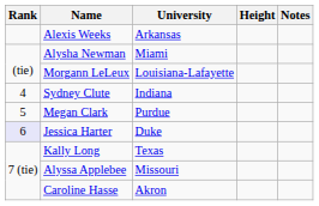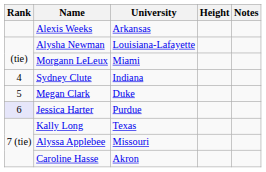 <table class="wikitable sortable" style="text-align:center">
 <tr>
 <th>Rank</th>
 <th>Name</th>
 <th>University</th>
 <th>Height</th>
 <th>Notes</th>
 </tr>
 <tr>
 <td></td>
 <td align=left><a href='#'>Alexis Weeks</a></td>
 <td align=left><a href='#'>Arkansas</a></td>
 <td></td>
 <td></td>
 </tr>
 <tr>
 <td rowspan=2><br>(tie)</td>
 <td align=left><a href='#'>Alysha Newman</a> </td>
-<td align=left><a href='#'>Miami</a></td>
+<td align=left><a href='#'>Louisiana-Lafayette</a></td>
 <td></td>
 <td></td>
 </tr>
 <tr>
 <td align=left><a href='#'>Morgann LeLeux</a></td>
-<td align=left><a href='#'>Louisiana-Lafayette</a></td>
+<td align=left><a href='#'>Miami</a></td>
 <td></td>
 <td></td>
 </tr>
 <tr>
 <td>4</td>
 <td align=left><a href='#'>Sydney Clute</a></td>
 <td align=left><a href='#'>Indiana</a></td>
 <td></td>
 <td></td>
 </tr>
 <tr>
 <td>5</td>
 <td align=left><a href='#'>Megan Clark</a></td>
-<td align=left><a href='#'>Purdue</a></td>
+<td align=left><a href='#'>Duke</a></td>
 <td></td>
 <td></td>
 </tr>
 <tr>
 <td style="background: lavender;">6</td>
 <td align=left><a href='#'>Jessica Harter</a></td>
-<td align=left><a href='#'>Duke</a></td>
+<td align=left><a href='#'>Purdue</a></td>
 <td></td>
 <td></td>
 </tr>
 <tr>
 <td rowspan=3>7 (tie)</td>
 <td align=left><a href='#'>Kally Long</a></td>
 <td align=left><a href='#'>Texas</a></td>
 <td></td>
 <td></td>
 </tr>
 <tr>
 <td align=left><a href='#'>Alyssa Applebee</a></td>
 <td align=left><a href='#'>Missouri</a></td>
 <td></td>
 <td></td>
 </tr>
 <tr>
 <td align=left><a href='#'>Caroline Hasse</a> </td>
 <td align=left><a href='#'>Akron</a></td>
 <td></td>
 <td></td>
 </tr>
 </table>
